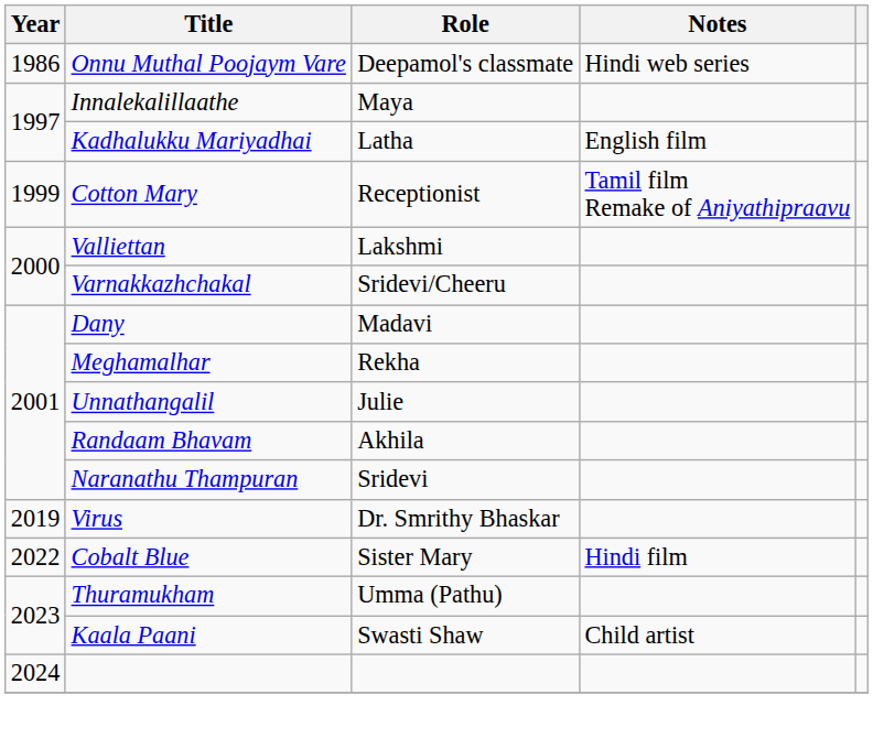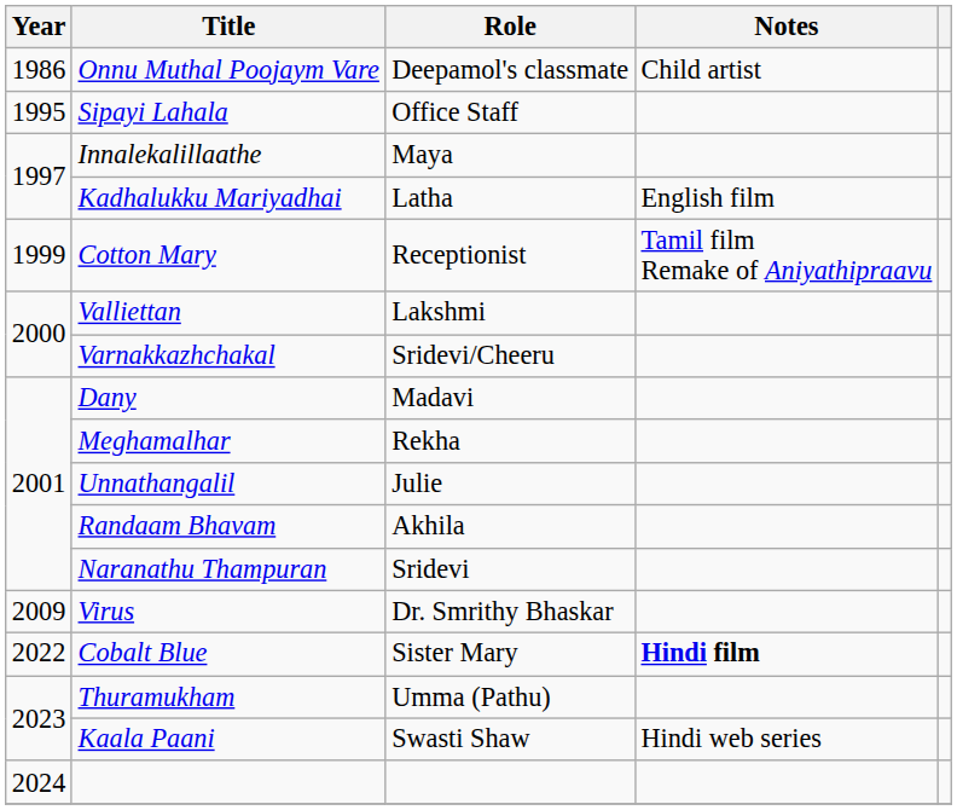 <table class="wikitable plainrowheaders sortable" style="margin-right: 0;">
 <tr>
 <th scope="col">Year</th>
 <th scope="col">Title</th>
 <th scope="col">Role</th>
 <th scope="col" class="unsortable">Notes</th>
 <th scope="col" class="unsortable"></th>
 </tr>
 <tr>
 <td>1986</td>
 <td><em><a href='#'>Onnu Muthal Poojaym Vare</a></em></td>
 <td>Deepamol's classmate</td>
-<td>Hindi web series</td>
+<td>Child artist</td>
+<td></td>
+</tr>
+<tr>
+<td>1995</td>
+<td><em><a href='#'>Sipayi Lahala</a></em></td>
+<td>Office Staff</td>
+<td></td>
 <td></td>
 </tr>
 <tr>
 <td rowspan=2>1997</td>
 <td><em>Innalekalillaathe</em></td>
 <td>Maya</td>
 <td></td>
 <td></td>
 </tr>
 <tr>
 <td><em><a href='#'>Kadhalukku Mariyadhai</a></em></td>
 <td>Latha</td>
 <td>English film</td>
 <td></td>
 </tr>
 <tr>
 <td>1999</td>
 <td><em><a href='#'>Cotton Mary</a></em></td>
 <td>Receptionist</td>
 <td><a href='#'>Tamil</a> film<br>Remake of <em><a href='#'>Aniyathipraavu</a></em></td>
 <td></td>
 </tr>
 <tr>
 <td rowspan=2>2000</td>
 <td><em><a href='#'>Valliettan</a></em></td>
 <td>Lakshmi</td>
 <td></td>
 <td></td>
 </tr>
 <tr>
 <td><em><a href='#'>Varnakkazhchakal</a></em></td>
 <td>Sridevi/Cheeru</td>
 <td></td>
 <td></td>
 </tr>
 <tr>
 <td rowspan=5>2001</td>
 <td><em><a href='#'>Dany</a></em></td>
 <td>Madavi</td>
 <td></td>
 <td></td>
 </tr>
 <tr>
 <td><em><a href='#'>Meghamalhar</a></em></td>
 <td>Rekha</td>
 <td></td>
 <td></td>
 </tr>
 <tr>
 <td><em><a href='#'>Unnathangalil</a></em></td>
 <td>Julie</td>
 <td></td>
 <td></td>
 </tr>
 <tr>
 <td><em><a href='#'>Randaam Bhavam</a></em></td>
 <td>Akhila</td>
 <td></td>
 <td></td>
 </tr>
 <tr>
 <td><em><a href='#'>Naranathu Thampuran</a></em></td>
 <td>Sridevi</td>
 <td></td>
 <td></td>
 </tr>
 <tr>
-<td>2019</td>
+<td>2009</td>
 <td><em><a href='#'>Virus</a></em></td>
 <td>Dr. Smrithy Bhaskar</td>
 <td></td>
 <td></td>
 </tr>
 <tr>
 <td>2022</td>
 <td><em><a href='#'>Cobalt Blue</a></em></td>
 <td>Sister Mary</td>
-<td><a href='#'>Hindi</a> film</td>
+<td><strong><a href='#'>Hindi</a> film</strong></td>
 <td></td>
 </tr>
 <tr>
 <td rowspan=2>2023</td>
 <td><em><a href='#'>Thuramukham</a></em></td>
 <td>Umma (Pathu)</td>
 <td></td>
 <td></td>
 </tr>
 <tr>
 <td><em><a href='#'>Kaala Paani</a></em></td>
 <td>Swasti Shaw</td>
-<td>Child artist</td>
+<td>Hindi web series</td>
 <td></td>
 </tr>
 <tr>
 <td>2024</td>
 <td></td>
 <td></td>
 <td></td>
 <td></td>
 </tr>
 <tr>
 </tr>
 </table>
